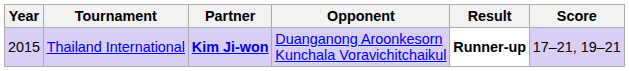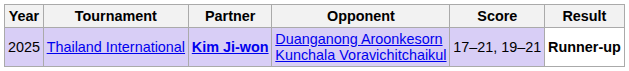 <table class="sortable wikitable" style="font-size: 90%;">
 <tr>
 <th>Year</th>
 <th>Tournament</th>
 <th>Partner</th>
 <th>Opponent</th>
+<th>Score</th>
 <th>Result</th>
-<th>Score</th>
 </tr>
 <tr style="background:#D8CEF6">
-<td align="center">2015</td>
+<td align="center">2025</td>
 <td align="left"><a href='#'>Thailand International</a></td>
 <td align="left"><strong> <a href='#'>Kim Ji-won</a></strong></td>
 <td align="left"> <a href='#'>Duanganong Aroonkesorn</a><br> <a href='#'>Kunchala Voravichitchaikul</a></td>
+<td align="left">17–21, 19–21</td>
 <td style="text-align:left; background:white"> <strong>Runner-up</strong></td>
-<td align="left">17–21, 19–21</td>
 </tr>
 </table>
